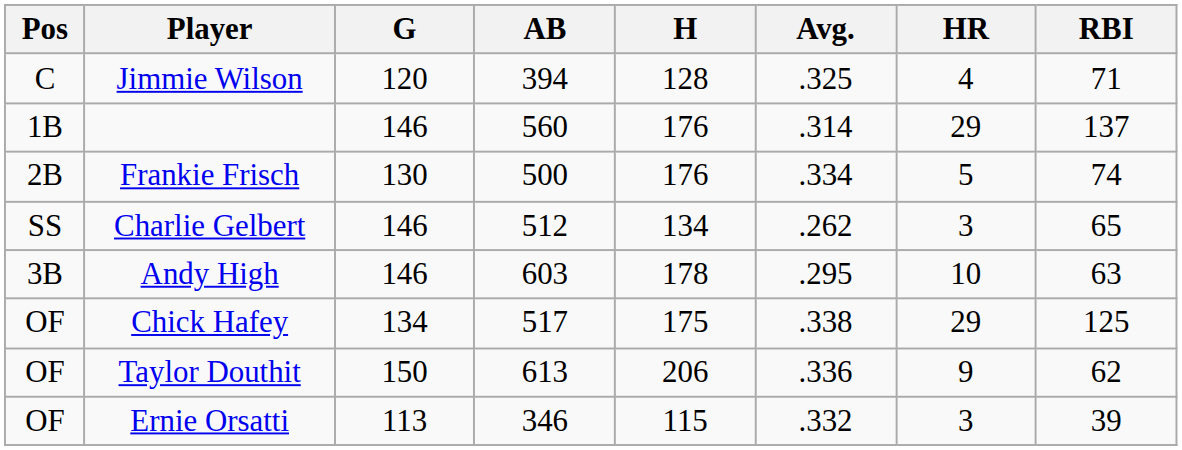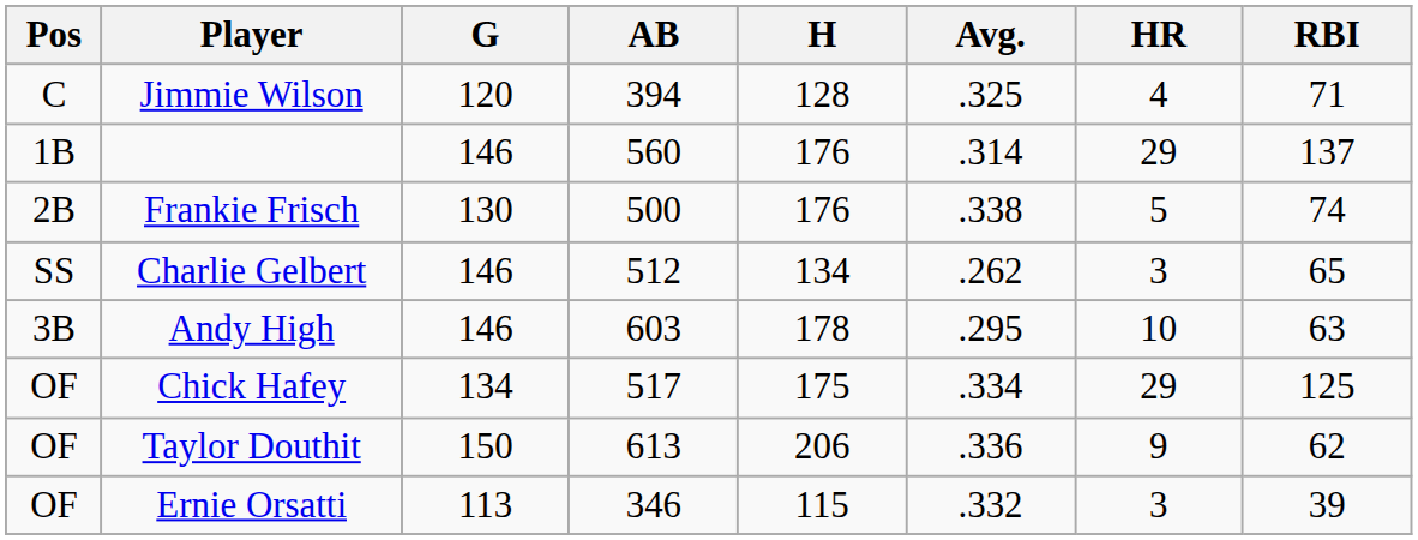 <table class="wikitable sortable">
 <tr>
 <th bgcolor="#DDDDFF" width="5%">Pos</th>
 <th bgcolor="#DDDDFF" width="16%">Player</th>
 <th bgcolor="#DDDDFF" width="9%">G</th>
 <th bgcolor="#DDDDFF" width="9%">AB</th>
 <th bgcolor="#DDDDFF" width="9%">H</th>
 <th bgcolor="#DDDDFF" width="9%">Avg.</th>
 <th bgcolor="#DDDDFF" width="9%">HR</th>
 <th bgcolor="#DDDDFF" width="9%">RBI</th>
 </tr>
 <tr align="center">
 <td>C</td>
 <td><a href='#'>Jimmie Wilson</a></td>
 <td>120</td>
 <td>394</td>
 <td>128</td>
 <td>.325</td>
 <td>4</td>
 <td>71</td>
 </tr>
 <tr align=center>
 <td>1B</td>
 <td></td>
 <td>146</td>
 <td>560</td>
 <td>176</td>
 <td>.314</td>
 <td>29</td>
 <td>137</td>
 </tr>
 <tr align="center">
 <td>2B</td>
 <td><a href='#'>Frankie Frisch</a></td>
 <td>130</td>
 <td>500</td>
 <td>176</td>
-<td>.334</td>
+<td>.338</td>
 <td>5</td>
 <td>74</td>
 </tr>
 <tr align=center>
 <td>SS</td>
 <td><a href='#'>Charlie Gelbert</a></td>
 <td>146</td>
 <td>512</td>
 <td>134</td>
 <td>.262</td>
 <td>3</td>
 <td>65</td>
 </tr>
 <tr align=center>
 <td>3B</td>
 <td><a href='#'>Andy High</a></td>
 <td>146</td>
 <td>603</td>
 <td>178</td>
 <td>.295</td>
 <td>10</td>
 <td>63</td>
 </tr>
 <tr align=center>
 <td>OF</td>
 <td><a href='#'>Chick Hafey</a></td>
 <td>134</td>
 <td>517</td>
 <td>175</td>
-<td>.338</td>
+<td>.334</td>
 <td>29</td>
 <td>125</td>
 </tr>
 <tr align=center>
 <td>OF</td>
 <td><a href='#'>Taylor Douthit</a></td>
 <td>150</td>
 <td>613</td>
 <td>206</td>
 <td>.336</td>
 <td>9</td>
 <td>62</td>
 </tr>
 <tr align=center>
 <td>OF</td>
 <td><a href='#'>Ernie Orsatti</a></td>
 <td>113</td>
 <td>346</td>
 <td>115</td>
 <td>.332</td>
 <td>3</td>
 <td>39</td>
 </tr>
 </table>
